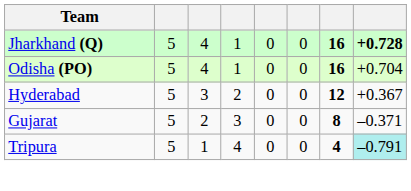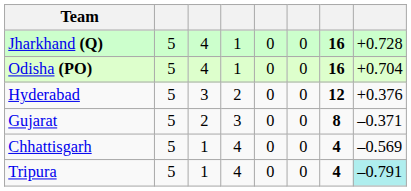 <table class="wikitable" style="text-align:center">
 <tr>
 <th style="width:140px;">Team</th>
 <th style="width:25px;"></th>
 <th style="width:25px;"></th>
 <th style="width:25px;"></th>
 <th style="width:25px;"></th>
 <th style="width:25px;"></th>
 <th style="width:25px;"></th>
 <th style="width:40px;"></th>
 </tr>
 <tr style="background:#cfc;">
 <td style="text-align:left"><a href='#'>Jharkhand</a> <strong>(Q)</strong></td>
 <td>5</td>
 <td>4</td>
 <td>1</td>
 <td>0</td>
 <td>0</td>
 <td><strong>16</strong></td>
-<td><strong>+0.728</strong></td>
+<td>+0.728</td>
 </tr>
 <tr style="background:#dfc;">
 <td style="text-align:left"><a href='#'>Odisha</a> <strong>(PO)</strong></td>
 <td>5</td>
 <td>4</td>
 <td>1</td>
 <td>0</td>
 <td>0</td>
 <td><strong>16</strong></td>
 <td>+0.704</td>
 </tr>
 <tr>
 <td style="text-align:left"><a href='#'>Hyderabad</a></td>
 <td>5</td>
 <td>3</td>
 <td>2</td>
 <td>0</td>
 <td>0</td>
 <td><strong>12</strong></td>
-<td>+0.367</td>
+<td>+0.376</td>
 </tr>
 <tr>
 <td style="text-align:left"><a href='#'>Gujarat</a></td>
 <td>5</td>
 <td>2</td>
 <td>3</td>
 <td>0</td>
 <td>0</td>
 <td><strong>8</strong></td>
 <td>–0.371</td>
 </tr>
 <tr>
+<td style="text-align:left"><a href='#'>Chhattisgarh</a></td>
+<td>5</td>
+<td>1</td>
+<td>4</td>
+<td>0</td>
+<td>0</td>
+<td><strong>4</strong></td>
+<td>–0.569</td>
+</tr>
+<tr>
 <td style="text-align:left"><a href='#'>Tripura</a></td>
 <td>5</td>
 <td>1</td>
 <td>4</td>
 <td>0</td>
 <td>0</td>
 <td><strong>4</strong></td>
 <td style="background: paleturquoise;">–0.791</td>
 </tr>
 </table>
